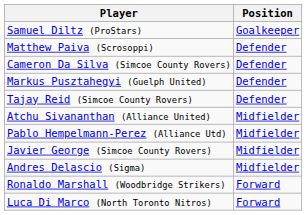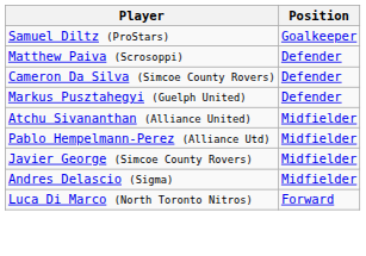 <table class="wikitable">
 <tr>
 <th>Player</th>
 <th>Position</th>
 </tr>
 <tr>
 <td><a href='#'>Samuel Diltz</a> <small>(ProStars)</small></td>
 <td><a href='#'>Goalkeeper</a></td>
 </tr>
 <tr>
 <td><a href='#'>Matthew Paiva</a> <small>(Scrosoppi)</small></td>
 <td><a href='#'>Defender</a></td>
 </tr>
 <tr>
 <td><a href='#'>Cameron Da Silva</a> <small>(Simcoe County Rovers)</small></td>
 <td><a href='#'>Defender</a></td>
 </tr>
 <tr>
 <td><a href='#'>Markus Pusztahegyi</a> <small>(Guelph United)</small></td>
 <td><a href='#'>Defender</a></td>
 </tr>
 <tr>
-<td><a href='#'>Tajay Reid</a> <small>(Simcoe County Rovers)</small></td>
-<td><a href='#'>Defender</a></td>
-</tr>
-<tr>
 <td><a href='#'>Atchu Sivananthan</a> <small>(Alliance United)</small></td>
 <td><a href='#'>Midfielder</a></td>
 </tr>
 <tr>
 <td><a href='#'>Pablo Hempelmann-Perez</a> <small>(Alliance Utd)</small></td>
 <td><a href='#'>Midfielder</a></td>
 </tr>
 <tr>
 <td><a href='#'>Javier George</a> <small>(Simcoe County Rovers)</small></td>
 <td><a href='#'>Midfielder</a></td>
 </tr>
 <tr>
 <td><a href='#'>Andres Delascio</a> <small>(Sigma)</small></td>
 <td><a href='#'>Midfielder</a></td>
 </tr>
 <tr>
-<td><a href='#'>Ronaldo Marshall</a> <small>(Woodbridge Strikers)</small></td>
-<td><a href='#'>Forward</a></td>
-</tr>
-<tr>
 <td><a href='#'>Luca Di Marco</a> <small>(North Toronto Nitros)</small></td>
 <td><a href='#'>Forward</a></td>
 </tr>
 </table>
